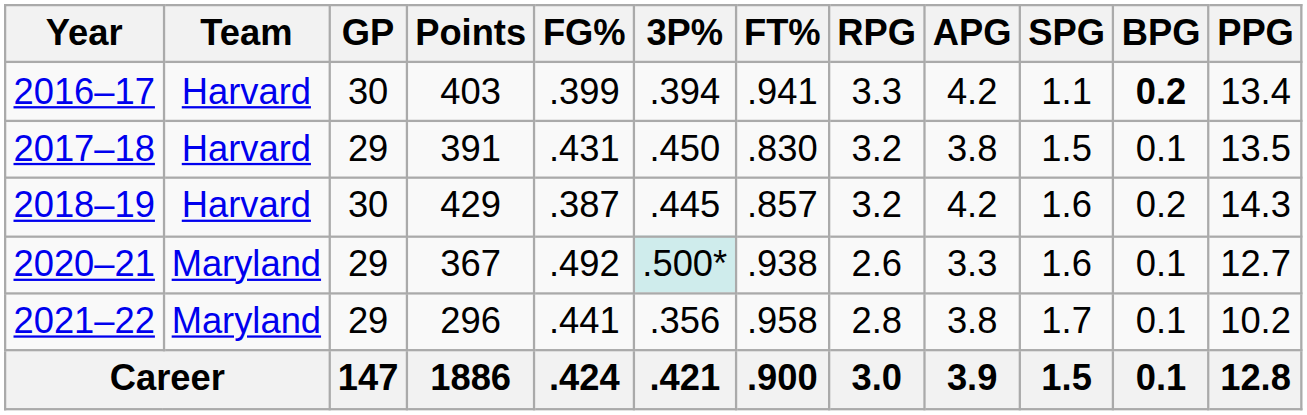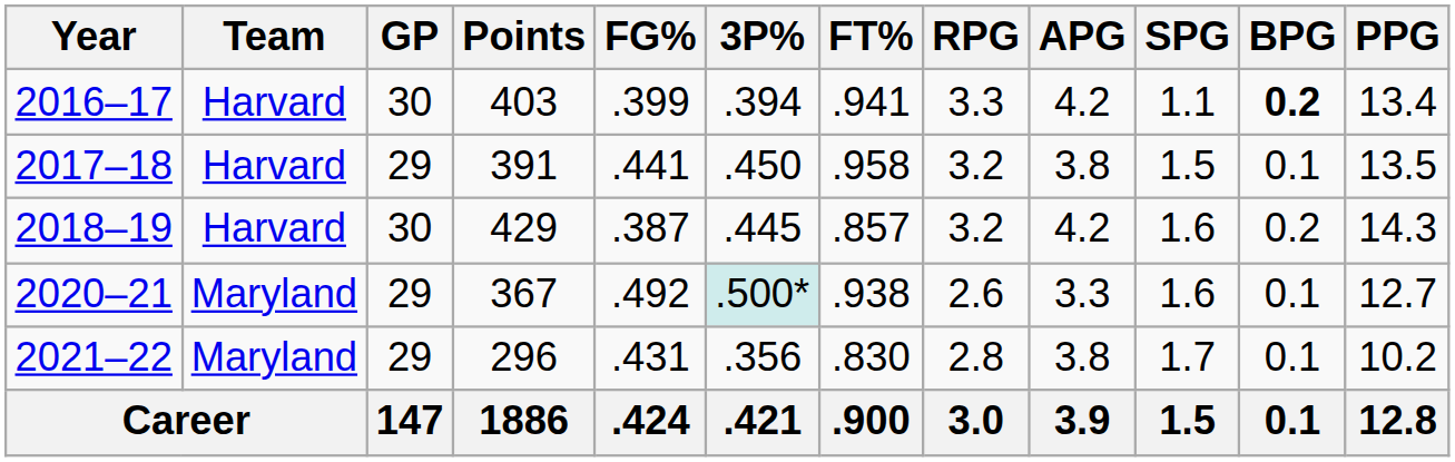 <table class="wikitable"; style="text-align:center";>
 <tr>
 <th>Year</th>
 <th>Team</th>
 <th>GP</th>
 <th>Points</th>
 <th>FG%</th>
 <th>3P%</th>
 <th>FT%</th>
 <th>RPG</th>
 <th>APG</th>
 <th>SPG</th>
 <th>BPG</th>
 <th>PPG</th>
 </tr>
 <tr>
 <td><a href='#'>2016–17</a></td>
 <td><a href='#'>Harvard</a></td>
 <td>30</td>
 <td>403</td>
 <td>.399</td>
 <td>.394</td>
 <td>.941</td>
 <td>3.3</td>
 <td>4.2</td>
 <td>1.1</td>
 <td><strong>0.2</strong></td>
 <td>13.4</td>
 </tr>
 <tr>
 <td><a href='#'>2017–18</a></td>
 <td><a href='#'>Harvard</a></td>
 <td>29</td>
 <td>391</td>
-<td>.431</td>
+<td>.441</td>
 <td>.450</td>
-<td>.830</td>
+<td>.958</td>
 <td>3.2</td>
 <td>3.8</td>
 <td>1.5</td>
 <td>0.1</td>
 <td>13.5</td>
 </tr>
 <tr>
 <td><a href='#'>2018–19</a></td>
 <td><a href='#'>Harvard</a></td>
 <td>30</td>
 <td>429</td>
 <td>.387</td>
 <td>.445</td>
 <td>.857</td>
 <td>3.2</td>
 <td>4.2</td>
 <td>1.6</td>
 <td>0.2</td>
 <td>14.3</td>
 </tr>
 <tr>
 <td><a href='#'>2020–21</a></td>
 <td><a href='#'>Maryland</a></td>
 <td>29</td>
 <td>367</td>
 <td>.492</td>
 <td bgcolor=#cfecec>.500*</td>
 <td>.938</td>
 <td>2.6</td>
 <td>3.3</td>
 <td>1.6</td>
 <td>0.1</td>
 <td>12.7</td>
 </tr>
 <tr>
 <td><a href='#'>2021–22</a></td>
 <td><a href='#'>Maryland</a></td>
 <td>29</td>
 <td>296</td>
-<td>.441</td>
+<td>.431</td>
 <td>.356</td>
-<td>.958</td>
+<td>.830</td>
 <td>2.8</td>
 <td>3.8</td>
 <td>1.7</td>
 <td>0.1</td>
 <td>10.2</td>
 </tr>
 <tr>
 <th colspan=2; align=center>Career</th>
 <th>147</th>
 <th>1886</th>
 <th>.424</th>
 <th>.421</th>
 <th>.900</th>
 <th>3.0</th>
 <th>3.9</th>
 <th>1.5</th>
 <th>0.1</th>
 <th>12.8</th>
 </tr>
 </table>
